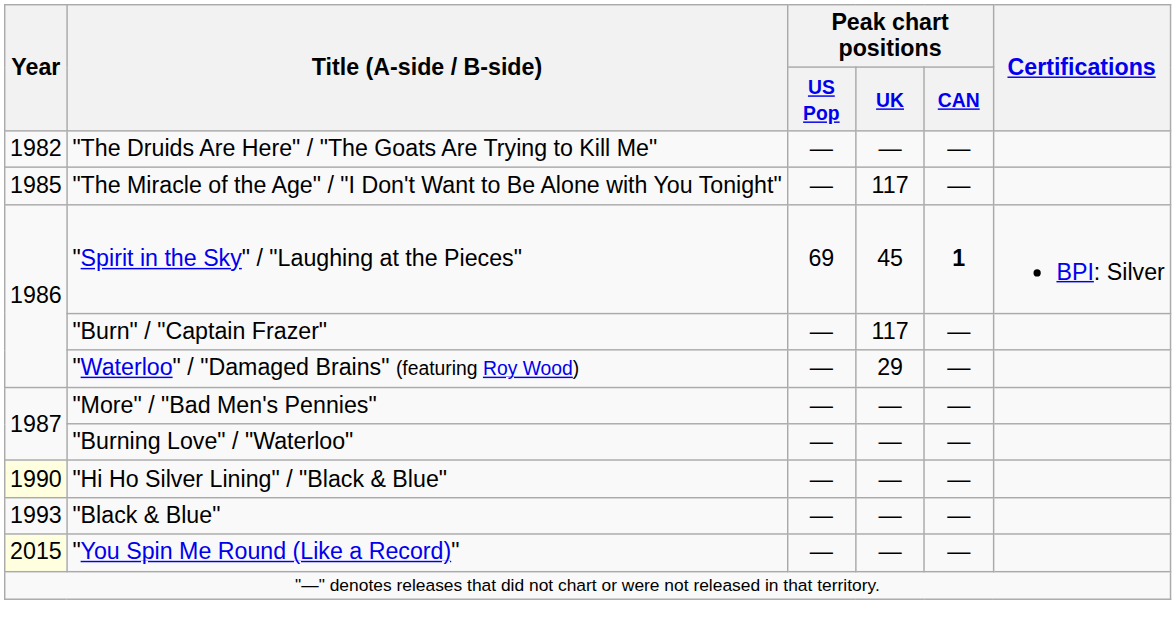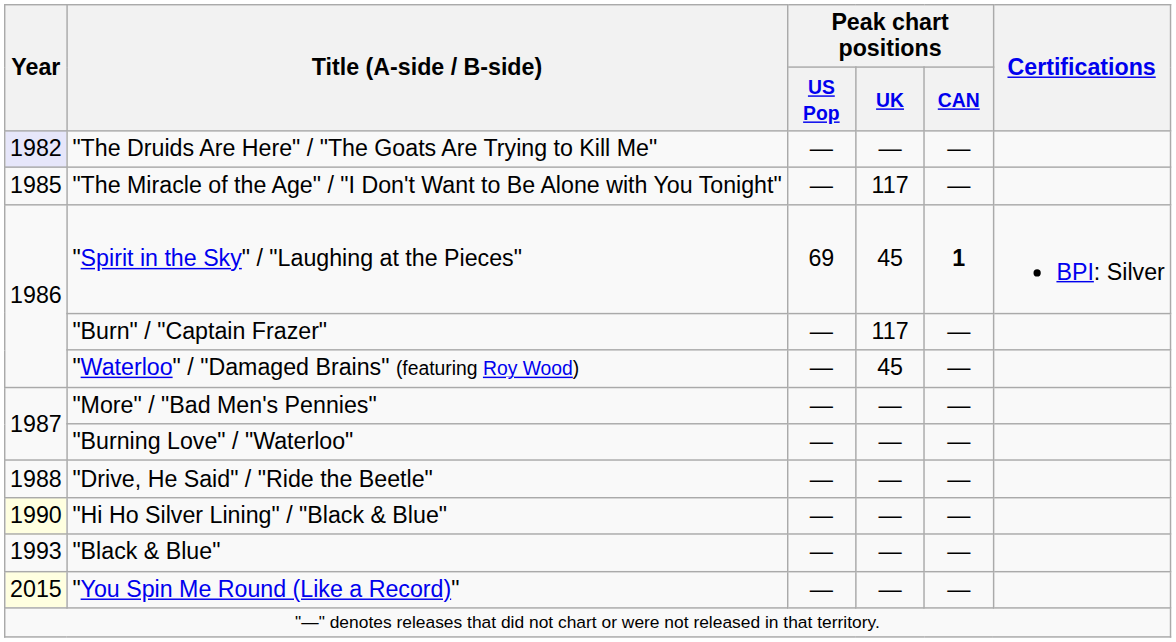 <table class="wikitable">
 <tr>
 <th scope="col" rowspan="2">Year</th>
 <th scope="col" rowspan="2">Title (A-side / B-side)</th>
 <th scope="col" colspan="3">Peak chart positions</th>
 <th scope="col" rowspan="2"><a href='#'>Certifications</a></th>
 </tr>
 <tr>
 <th style="width:40px;"><small><a href='#'>US Pop</a></small><br></th>
 <th style="width:40px;"><small><a href='#'>UK</a></small><br></th>
 <th style="width:40px;"><small><a href='#'>CAN</a></small><br></th>
 </tr>
 <tr>
-<td>1982</td>
+<td style="background: lavender;">1982</td>
 <td>"The Druids Are Here" / "The Goats Are Trying to Kill Me"</td>
 <td align=center>―</td>
 <td align=center>―</td>
 <td align=center>―</td>
 <td></td>
 </tr>
 <tr>
 <td>1985</td>
 <td>"The Miracle of the Age" / "I Don't Want to Be Alone with You Tonight"</td>
 <td align=center>―</td>
 <td align=center>117</td>
 <td align=center>―</td>
 <td></td>
 </tr>
 <tr>
 <td rowspan="3">1986</td>
 <td>"<a href='#'>Spirit in the Sky</a>" / "Laughing at the Pieces"</td>
 <td align=center>69</td>
 <td align=center>45</td>
 <td align=center><strong>1</strong></td>
 <td><br><ul><li><a href='#'>BPI</a>: Silver</li></ul></td>
 </tr>
 <tr>
 <td>"Burn" / "Captain Frazer"</td>
 <td align=center>―</td>
 <td align=center>117</td>
 <td align=center>―</td>
 <td></td>
 </tr>
 <tr>
 <td>"<a href='#'>Waterloo</a>" / "Damaged Brains" <small>(featuring <a href='#'>Roy Wood</a>)</small></td>
 <td align=center>―</td>
-<td align=center>29</td>
+<td align=center>45</td>
 <td align=center>―</td>
 <td></td>
 </tr>
 <tr>
 <td rowspan="2">1987</td>
 <td>"More" / "Bad Men's Pennies"</td>
 <td align=center>―</td>
 <td align=center>―</td>
 <td align=center>―</td>
 <td></td>
 </tr>
 <tr>
 <td>"Burning Love" / "Waterloo"</td>
+<td align=center>―</td>
+<td align=center>―</td>
+<td align=center>―</td>
+<td></td>
+</tr>
+<tr>
+<td>1988</td>
+<td>"Drive, He Said" / "Ride the Beetle"</td>
 <td align=center>―</td>
 <td align=center>―</td>
 <td align=center>―</td>
 <td></td>
 </tr>
 <tr>
 <td style="background: lightyellow;">1990</td>
 <td>"Hi Ho Silver Lining" / "Black & Blue"</td>
 <td align=center>―</td>
 <td align=center>―</td>
 <td align=center>―</td>
 <td></td>
 </tr>
 <tr>
 <td>1993</td>
 <td>"Black & Blue"</td>
 <td align=center>―</td>
 <td align=center>―</td>
 <td align=center>―</td>
 <td></td>
 </tr>
 <tr>
 <td style="background: lightyellow;">2015</td>
 <td>"<a href='#'>You Spin Me Round (Like a Record)</a>"</td>
 <td align=center>―</td>
 <td align=center>―</td>
 <td align=center>―</td>
 <td></td>
 </tr>
 <tr>
 <td colspan="6" style="text-align:center; font-size:9pt;">"—" denotes releases that did not chart or were not released in that territory.</td>
 </tr>
 </table>
